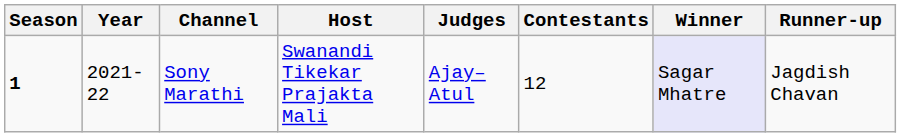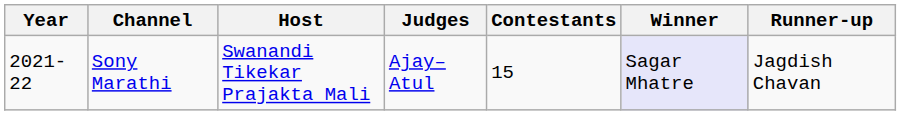 <table class="wikitable">
 <tr>
-<th>Season</th>
 <th>Year</th>
 <th>Channel</th>
 <th>Host</th>
 <th>Judges</th>
 <th>Contestants</th>
 <th>Winner</th>
 <th>Runner-up</th>
 </tr>
 <tr>
-<td><strong>1</strong></td>
 <td>2021-22</td>
 <td><a href='#'>Sony Marathi</a></td>
 <td><a href='#'>Swanandi Tikekar</a><br><a href='#'>Prajakta Mali</a></td>
 <td><a href='#'>Ajay–Atul</a></td>
-<td>12</td>
+<td>15</td>
 <td style="background: lavender;">Sagar Mhatre</td>
 <td>Jagdish Chavan</td>
 </tr>
 </table>
